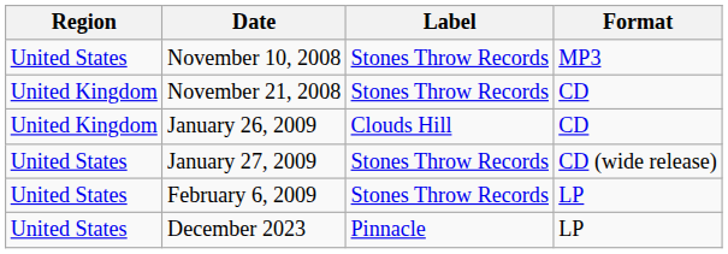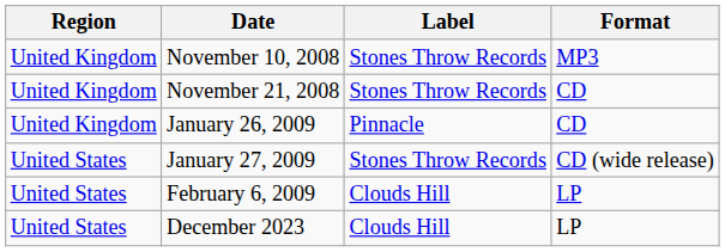 <table class="wikitable">
 <tr>
 <th>Region</th>
 <th>Date</th>
 <th>Label</th>
 <th>Format</th>
 </tr>
 <tr>
-<td><a href='#'>United States</a></td>
+<td><a href='#'>United Kingdom</a></td>
 <td>November 10, 2008</td>
 <td><a href='#'>Stones Throw Records</a></td>
 <td><a href='#'>MP3</a></td>
 </tr>
 <tr>
 <td><a href='#'>United Kingdom</a></td>
 <td>November 21, 2008</td>
 <td><a href='#'>Stones Throw Records</a></td>
 <td><a href='#'>CD</a></td>
 </tr>
 <tr>
 <td><a href='#'>United Kingdom</a></td>
 <td>January 26, 2009</td>
-<td><a href='#'>Clouds Hill</a></td>
+<td><a href='#'>Pinnacle</a></td>
 <td><a href='#'>CD</a></td>
 </tr>
 <tr>
 <td><a href='#'>United States</a></td>
 <td>January 27, 2009</td>
 <td><a href='#'>Stones Throw Records</a></td>
 <td><a href='#'>CD</a> (wide release)</td>
 </tr>
 <tr>
 <td><a href='#'>United States</a></td>
 <td>February 6, 2009</td>
-<td><a href='#'>Stones Throw Records</a></td>
+<td><a href='#'>Clouds Hill</a></td>
 <td><a href='#'>LP</a></td>
 </tr>
 <tr>
 <td><a href='#'>United States</a></td>
 <td>December 2023</td>
-<td><a href='#'>Pinnacle</a></td>
+<td><a href='#'>Clouds Hill</a></td>
 <td>LP</td>
 </tr>
 </table>
